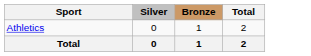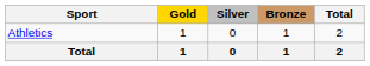 <table class="wikitable sortable" style="text-align:center;">
 <tr>
 <th width=200>Sport</th>
+<td bgcolor=gold width=60><strong>Gold</strong></td>
 <td bgcolor=silver width=60><strong>Silver</strong></td>
 <td bgcolor=#cc9966 width=70><strong>Bronze</strong></td>
 <th width=60>Total</th>
 </tr>
 <tr>
 <td align=left> <a href='#'>Athletics</a></td>
+<td>1</td>
 <td>0</td>
 <td>1</td>
 <td>2</td>
 </tr>
 <tr>
 <th>Total</th>
+<th>1</th>
 <th>0</th>
 <th>1</th>
 <th>2</th>
 </tr>
 </table>
